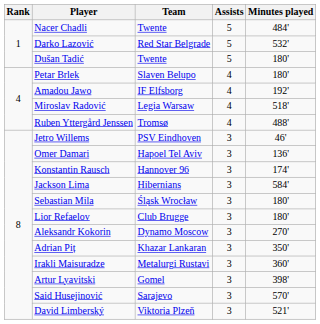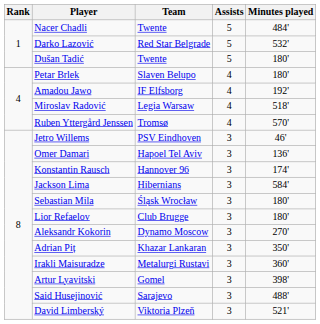 <table class="wikitable" style="text-align:center">
 <tr>
 <th>Rank</th>
 <th>Player</th>
 <th>Team</th>
 <th>Assists</th>
 <th>Minutes played</th>
 </tr>
 <tr>
 <td rowspan=3>1</td>
 <td align=left> <a href='#'>Nacer Chadli</a></td>
 <td align=left> <a href='#'>Twente</a></td>
 <td>5</td>
 <td>484'</td>
 </tr>
 <tr>
 <td align=left> <a href='#'>Darko Lazović</a></td>
 <td align=left> <a href='#'>Red Star Belgrade</a></td>
 <td>5</td>
 <td>532'</td>
 </tr>
 <tr>
 <td align=left> <a href='#'>Dušan Tadić</a></td>
 <td align=left> <a href='#'>Twente</a></td>
 <td>5</td>
 <td>180'</td>
 </tr>
 <tr>
 <td rowspan=4>4</td>
 <td align=left> <a href='#'>Petar Brlek</a></td>
 <td align=left> <a href='#'>Slaven Belupo</a></td>
 <td>4</td>
 <td>180'</td>
 </tr>
 <tr>
 <td align=left> <a href='#'>Amadou Jawo</a></td>
 <td align=left> <a href='#'>IF Elfsborg</a></td>
 <td>4</td>
 <td>192'</td>
 </tr>
 <tr>
 <td align=left> <a href='#'>Miroslav Radović</a></td>
 <td align=left> <a href='#'>Legia Warsaw</a></td>
 <td>4</td>
 <td>518'</td>
 </tr>
 <tr>
 <td align=left> <a href='#'>Ruben Yttergård Jenssen</a></td>
 <td align=left> <a href='#'>Tromsø</a></td>
 <td>4</td>
-<td>488'</td>
+<td>570'</td>
 </tr>
 <tr>
 <td rowspan=12>8</td>
 <td align=left> <a href='#'>Jetro Willems</a></td>
 <td align=left> <a href='#'>PSV Eindhoven</a></td>
 <td>3</td>
 <td>46'</td>
 </tr>
 <tr>
 <td align=left> <a href='#'>Omer Damari</a></td>
 <td align=left> <a href='#'>Hapoel Tel Aviv</a></td>
 <td>3</td>
 <td>136'</td>
 </tr>
 <tr>
 <td align=left> <a href='#'>Konstantin Rausch</a></td>
 <td align=left> <a href='#'>Hannover 96</a></td>
 <td>3</td>
 <td>174'</td>
 </tr>
 <tr>
 <td align=left> <a href='#'>Jackson Lima</a></td>
 <td align=left> <a href='#'>Hibernians</a></td>
 <td>3</td>
 <td>584'</td>
 </tr>
 <tr>
 <td align=left> <a href='#'>Sebastian Mila</a></td>
 <td align=left> <a href='#'>Śląsk Wrocław</a></td>
 <td>3</td>
 <td>180'</td>
 </tr>
 <tr>
 <td align=left> <a href='#'>Lior Refaelov</a></td>
 <td align=left> <a href='#'>Club Brugge</a></td>
 <td>3</td>
 <td>180'</td>
 </tr>
 <tr>
 <td align=left> <a href='#'>Aleksandr Kokorin</a></td>
 <td align=left> <a href='#'>Dynamo Moscow</a></td>
 <td>3</td>
 <td>270'</td>
 </tr>
 <tr>
 <td align=left> <a href='#'>Adrian Piț</a></td>
 <td align=left> <a href='#'>Khazar Lankaran</a></td>
 <td>3</td>
 <td>350'</td>
 </tr>
 <tr>
 <td align=left> <a href='#'>Irakli Maisuradze</a></td>
 <td align=left> <a href='#'>Metalurgi Rustavi</a></td>
 <td>3</td>
 <td>360'</td>
 </tr>
 <tr>
 <td align=left> <a href='#'>Artur Lyavitski</a></td>
 <td align=left> <a href='#'>Gomel</a></td>
 <td>3</td>
 <td>398'</td>
 </tr>
 <tr>
 <td align=left> <a href='#'>Said Husejinović</a></td>
 <td align=left> <a href='#'>Sarajevo</a></td>
 <td>3</td>
-<td>570'</td>
+<td>488'</td>
 </tr>
 <tr>
 <td align=left> <a href='#'>David Limberský</a></td>
 <td align=left> <a href='#'>Viktoria Plzeň</a></td>
 <td>3</td>
 <td>521'</td>
 </tr>
 </table>
